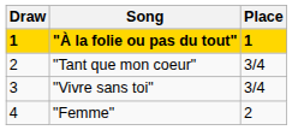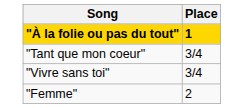 <table class="sortable wikitable" style="margin: 1em auto 1em auto; text-align:left">
 <tr bgcolor="#CCCCCC">
-<th>Draw</th>
 <th>Song</th>
 <th>Place</th>
 </tr>
 <tr style="font-weight:bold; background:gold;">
-<td>1</td>
 <td><strong>"À la folie ou pas du tout"</strong></td>
 <td><strong>1</strong></td>
 </tr>
 <tr>
-<td>2</td>
 <td>"Tant que mon coeur"</td>
 <td>3/4</td>
 </tr>
 <tr>
-<td>3</td>
 <td>"Vivre sans toi"</td>
 <td>3/4</td>
 </tr>
 <tr>
-<td>4</td>
 <td>"Femme"</td>
 <td>2</td>
 </tr>
 </table>
